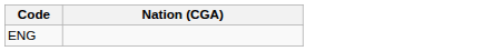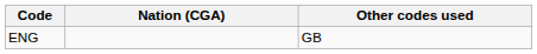 <table class="wikitable">
 <tr>
 <th style="width:4em">Code</th>
 <th style="width:18em">Nation (CGA)</th>
+<th style="width:18em">Other codes used</th>
 </tr>
 <tr>
 <td>ENG</td>
 <td></td>
+<td>GB</td>
 </tr>
 </table>
